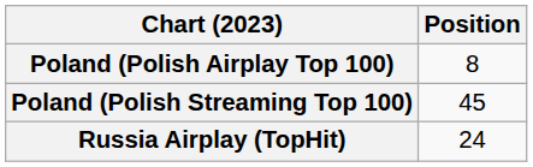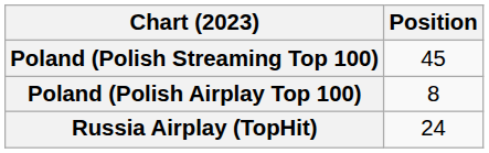 <table class="wikitable plainrowheaders" style="text-align:center">
 <tr>
 <th scope="col">Chart (2023)</th>
 <th scope="col">Position</th>
 </tr>
 <tr>
+<th scope="row">Poland (Polish Streaming Top 100)</th>
+<td>45</td>
+</tr>
+<tr>
 <th scope="row">Poland (Polish Airplay Top 100)</th>
 <td>8</td>
-</tr>
-<tr>
-<th scope="row">Poland (Polish Streaming Top 100)</th>
-<td>45</td>
 </tr>
 <tr>
 <th scope="row">Russia Airplay (TopHit)</th>
 <td>24</td>
 </tr>
 </table>
